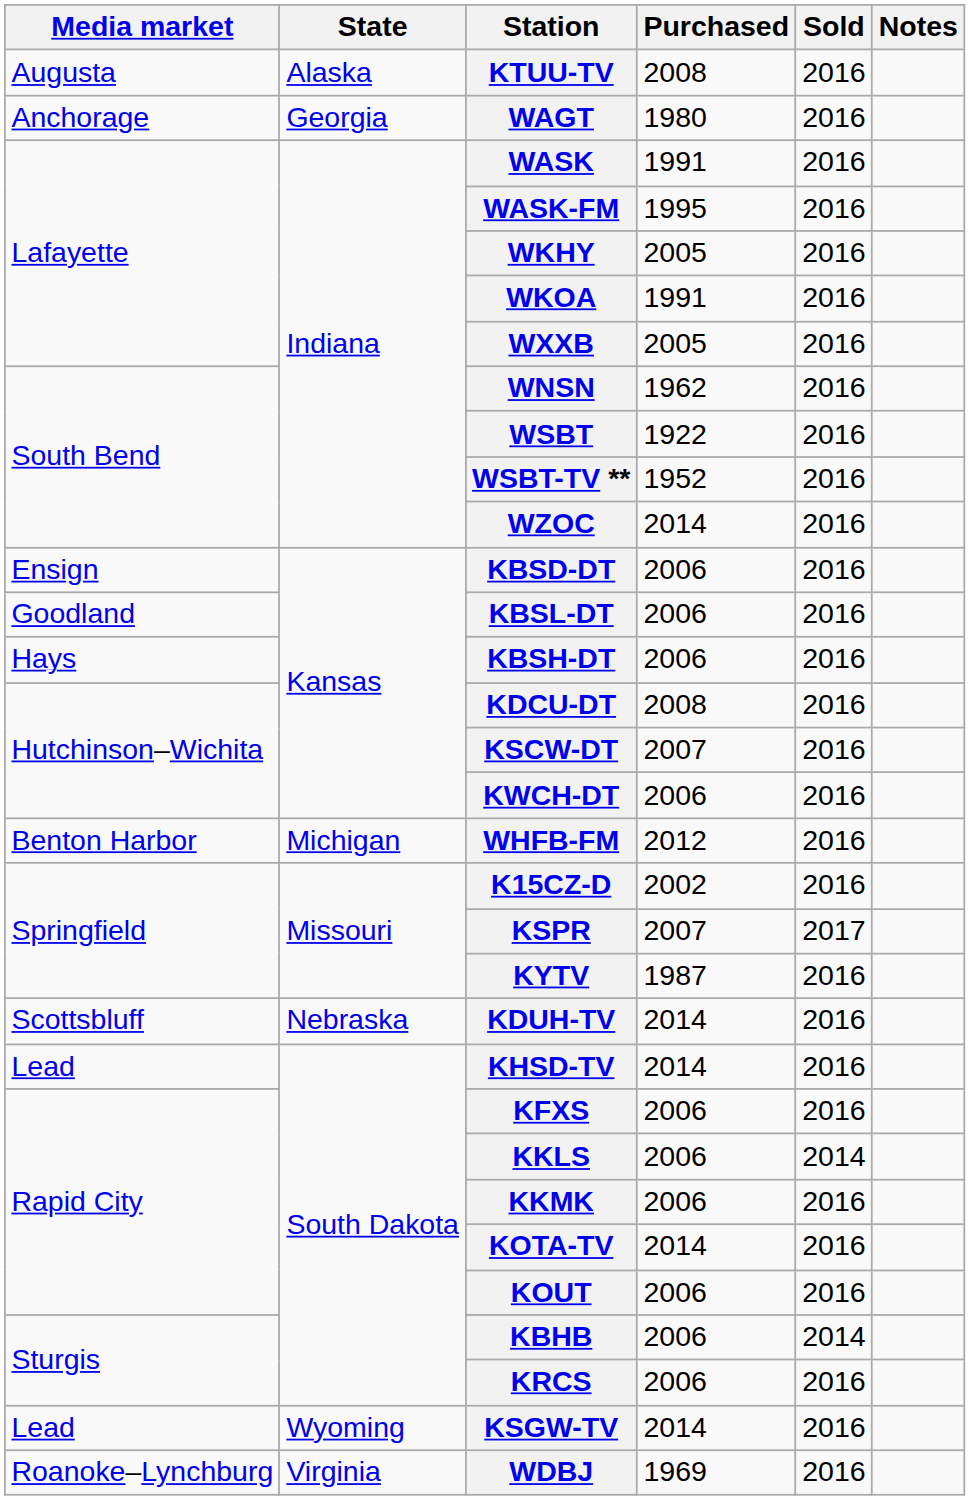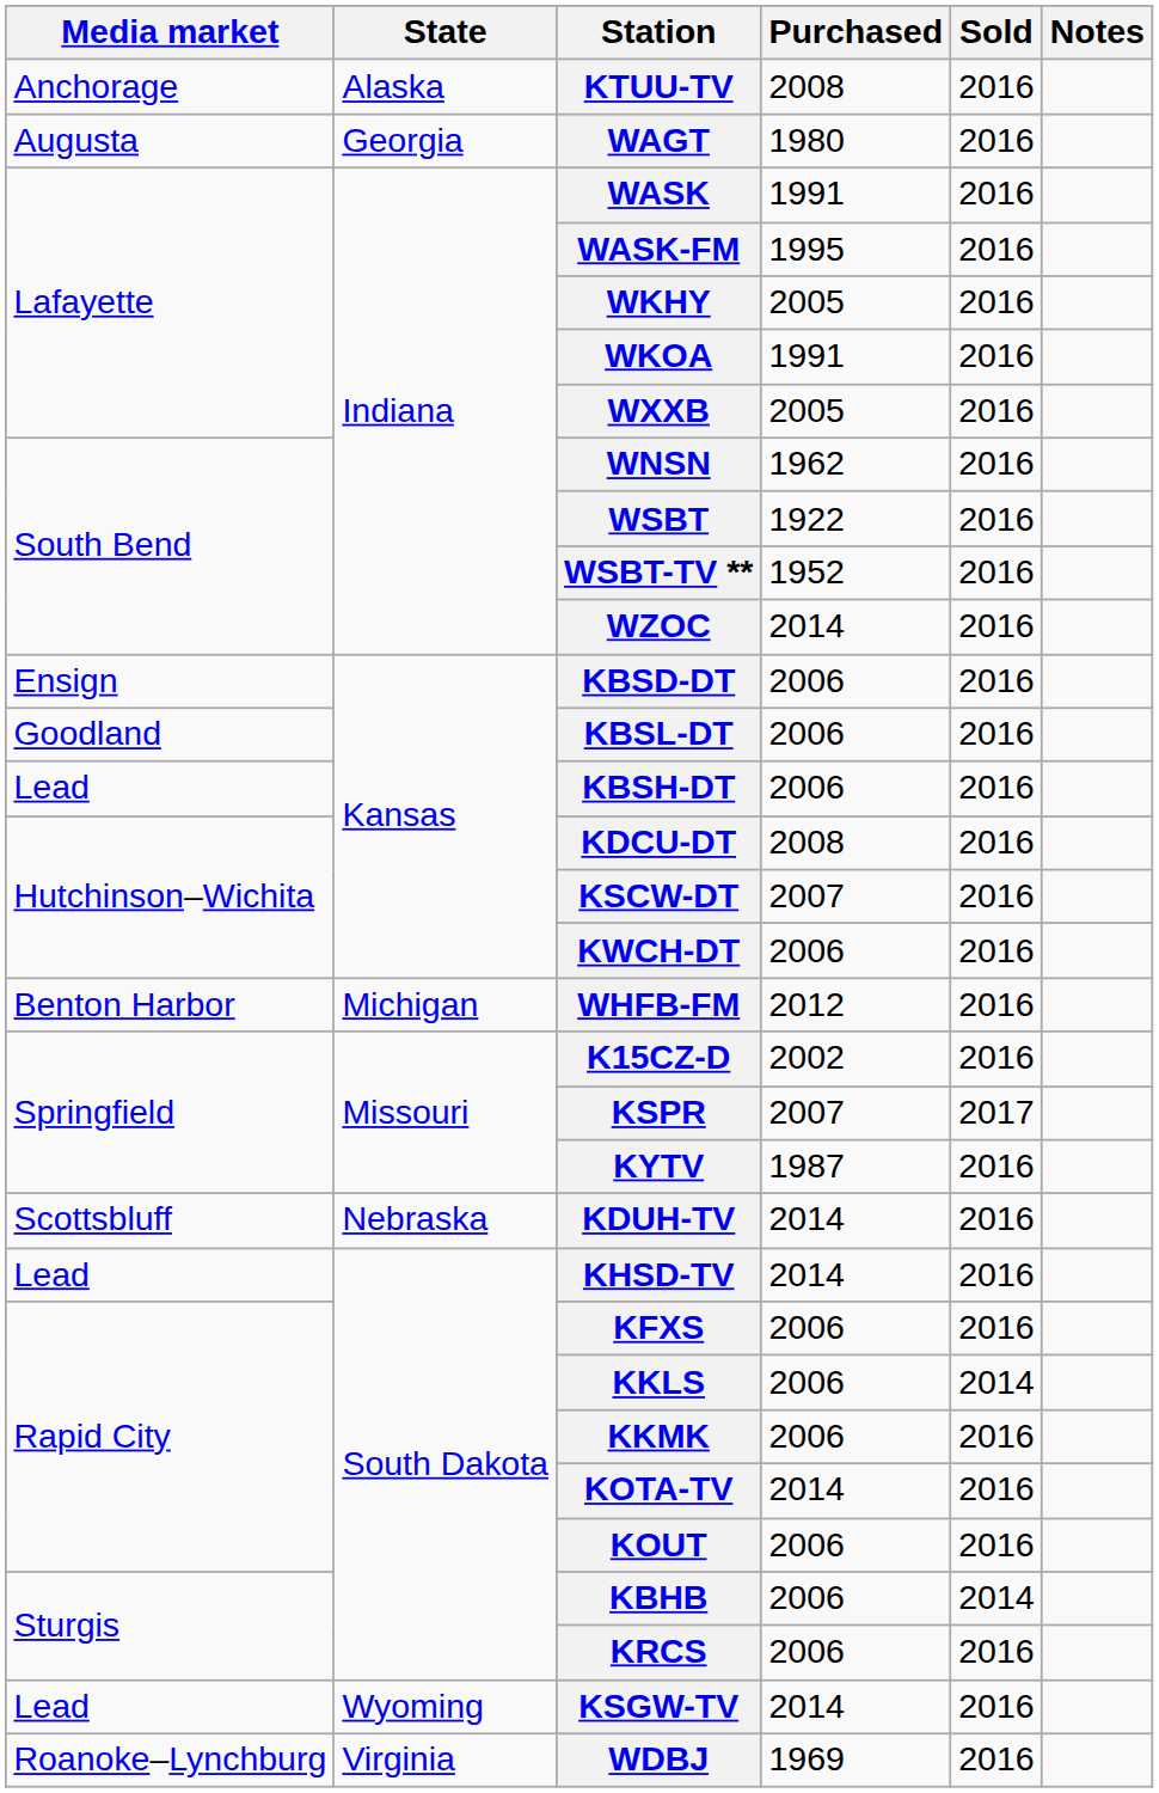 <table class="wikitable sortable">
 <tr>
 <th scope="col"><a href='#'>Media market</a></th>
 <th scope="col">State</th>
 <th scope="col">Station</th>
 <th scope="col">Purchased</th>
 <th scope="col">Sold</th>
 <th scope="col" class="unsortable">Notes</th>
 </tr>
 <tr>
-<td><a href='#'>Augusta</a></td>
+<td><a href='#'>Anchorage</a></td>
 <td><a href='#'>Alaska</a></td>
 <th scope="row"><a href='#'>KTUU-TV</a></th>
 <td>2008</td>
 <td>2016</td>
 <td></td>
 </tr>
 <tr>
-<td><a href='#'>Anchorage</a></td>
+<td><a href='#'>Augusta</a></td>
 <td><a href='#'>Georgia</a></td>
 <th scope="row"><a href='#'>WAGT</a></th>
 <td>1980</td>
 <td>2016</td>
 <td></td>
 </tr>
 <tr>
 <td rowspan="5"><a href='#'>Lafayette</a></td>
 <td rowspan="9"><a href='#'>Indiana</a></td>
 <th scope="row"><a href='#'>WASK</a></th>
 <td>1991</td>
 <td>2016</td>
 <td></td>
 </tr>
 <tr>
 <th scope="row"><a href='#'>WASK-FM</a></th>
 <td>1995</td>
 <td>2016</td>
 <td></td>
 </tr>
 <tr>
 <th scope="row"><a href='#'>WKHY</a></th>
 <td>2005</td>
 <td>2016</td>
 <td></td>
 </tr>
 <tr>
 <th scope="row"><a href='#'>WKOA</a></th>
 <td>1991</td>
 <td>2016</td>
 <td></td>
 </tr>
 <tr>
 <th scope="row"><a href='#'>WXXB</a></th>
 <td>2005</td>
 <td>2016</td>
 <td></td>
 </tr>
 <tr>
 <td rowspan="4"><a href='#'>South Bend</a></td>
 <th scope="row"><a href='#'>WNSN</a></th>
 <td>1962</td>
 <td>2016</td>
 <td></td>
 </tr>
 <tr>
 <th scope="row"><a href='#'>WSBT</a></th>
 <td>1922</td>
 <td>2016</td>
 <td></td>
 </tr>
 <tr>
 <th scope="row"><a href='#'>WSBT-TV</a> **</th>
 <td>1952</td>
 <td>2016</td>
 <td></td>
 </tr>
 <tr>
 <th scope="row"><a href='#'>WZOC</a></th>
 <td>2014</td>
 <td>2016</td>
 <td></td>
 </tr>
 <tr>
 <td><a href='#'>Ensign</a></td>
 <td rowspan="6"><a href='#'>Kansas</a></td>
 <th scope="row"><a href='#'>KBSD-DT</a></th>
 <td>2006</td>
 <td>2016</td>
 <td></td>
 </tr>
 <tr>
 <td><a href='#'>Goodland</a></td>
 <th scope="row"><a href='#'>KBSL-DT</a></th>
 <td>2006</td>
 <td>2016</td>
 <td></td>
 </tr>
 <tr>
-<td><a href='#'>Hays</a></td>
+<td><a href='#'>Lead</a></td>
 <th scope="row"><a href='#'>KBSH-DT</a></th>
 <td>2006</td>
 <td>2016</td>
 <td></td>
 </tr>
 <tr>
 <td rowspan="3"><a href='#'>Hutchinson</a>–<a href='#'>Wichita</a></td>
 <th scope="row"><a href='#'>KDCU-DT</a></th>
 <td>2008</td>
 <td>2016</td>
 <td></td>
 </tr>
 <tr>
 <th scope="row"><a href='#'>KSCW-DT</a></th>
 <td>2007</td>
 <td>2016</td>
 <td></td>
 </tr>
 <tr>
 <th scope="row"><a href='#'>KWCH-DT</a></th>
 <td>2006</td>
 <td>2016</td>
 <td></td>
 </tr>
 <tr>
 <td><a href='#'>Benton Harbor</a></td>
 <td><a href='#'>Michigan</a></td>
 <th scope="row"><a href='#'>WHFB-FM</a></th>
 <td>2012</td>
 <td>2016</td>
 <td></td>
 </tr>
 <tr>
 <td rowspan="3"><a href='#'>Springfield</a></td>
 <td rowspan="3"><a href='#'>Missouri</a></td>
 <th scope="row"><a href='#'>K15CZ-D</a></th>
 <td>2002</td>
 <td>2016</td>
 <td></td>
 </tr>
 <tr>
 <th scope="row"><a href='#'>KSPR</a></th>
 <td>2007</td>
 <td>2017</td>
 <td></td>
 </tr>
 <tr>
 <th scope="row"><a href='#'>KYTV</a></th>
 <td>1987</td>
 <td>2016</td>
 <td></td>
 </tr>
 <tr>
 <td><a href='#'>Scottsbluff</a></td>
 <td><a href='#'>Nebraska</a></td>
 <th scope="row"><a href='#'>KDUH-TV</a></th>
 <td>2014</td>
 <td>2016</td>
 <td></td>
 </tr>
 <tr>
 <td><a href='#'>Lead</a></td>
 <td rowspan="8"><a href='#'>South Dakota</a></td>
 <th scope="row"><a href='#'>KHSD-TV</a></th>
 <td>2014</td>
 <td>2016</td>
 <td></td>
 </tr>
 <tr>
 <td rowspan="5"><a href='#'>Rapid City</a></td>
 <th scope="row"><a href='#'>KFXS</a></th>
 <td>2006</td>
 <td>2016</td>
 <td></td>
 </tr>
 <tr>
 <th scope="row"><a href='#'>KKLS</a></th>
 <td>2006</td>
 <td>2014</td>
 <td></td>
 </tr>
 <tr>
 <th scope="row"><a href='#'>KKMK</a></th>
 <td>2006</td>
 <td>2016</td>
 <td></td>
 </tr>
 <tr>
 <th scope="row"><a href='#'>KOTA-TV</a></th>
 <td>2014</td>
 <td>2016</td>
 <td></td>
 </tr>
 <tr>
 <th scope="row"><a href='#'>KOUT</a></th>
 <td>2006</td>
 <td>2016</td>
 <td></td>
 </tr>
 <tr>
 <td rowspan="2"><a href='#'>Sturgis</a></td>
 <th scope="row"><a href='#'>KBHB</a></th>
 <td>2006</td>
 <td>2014</td>
 <td></td>
 </tr>
 <tr>
 <th scope="row"><a href='#'>KRCS</a></th>
 <td>2006</td>
 <td>2016</td>
 <td></td>
 </tr>
 <tr>
 <td><a href='#'>Lead</a></td>
 <td><a href='#'>Wyoming</a></td>
 <th scope="row"><a href='#'>KSGW-TV</a></th>
 <td>2014</td>
 <td>2016</td>
 <td></td>
 </tr>
 <tr>
 <td><a href='#'>Roanoke</a>–<a href='#'>Lynchburg</a></td>
 <td><a href='#'>Virginia</a></td>
 <th scope="row"><a href='#'>WDBJ</a></th>
 <td>1969</td>
 <td>2016</td>
 <td></td>
 </tr>
 </table>
